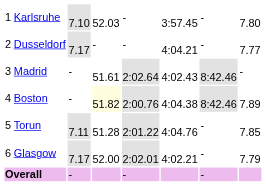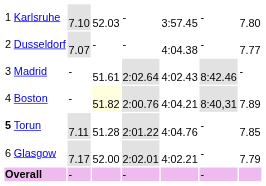 <table>
 <tr>
 <td>1</td>
 <td align=left><a href='#'>Karlsruhe</a></td>
 <td bgcolor=#e2e2e2>  <br>7.10</td>
 <td>  <br>52.03</td>
 <td> -</td>
 <td> <br>3:57.45</td>
 <td> -</td>
 <td> <br>7.80</td>
 </tr>
 <tr>
 <td>2</td>
 <td align=left><a href='#'>Dusseldorf</a></td>
-<td bgcolor=#e2e2e2>  <br>7.17</td>
+<td bgcolor=#e2e2e2>   <br>7.07</td>
 <td>  -</td>
 <td> -</td>
-<td> <br>4:04.21</td>
+<td> <br>4:04.38</td>
 <td> -</td>
 <td> <br>7.77</td>
 </tr>
 <tr>
 <td>3</td>
 <td align=left><a href='#'>Madrid</a></td>
 <td>  -</td>
 <td>  <br>51.61</td>
 <td bgcolor=#e2e2e2> <br>2:02.64</td>
 <td> <br>4:02.43</td>
 <td bgcolor=#e2e2e2> <br>8:42.46</td>
 <td> -</td>
 </tr>
 <tr>
 <td>4</td>
 <td align=left><a href='#'>Boston</a></td>
 <td>  -</td>
 <td style="background: lightyellow;">  <br>51.82</td>
 <td bgcolor=#e2e2e2> <br>2:00.76</td>
-<td> <br>4:04.38</td>
-<td bgcolor=#e2e2e2> <br>8:42.46</td>
+<td> <br>4:04.21</td>
+<td bgcolor=#e2e2e2> <br>8:40,31</td>
 <td> <br>7.89</td>
 </tr>
 <tr>
-<td>5</td>
+<td><strong>5</strong></td>
 <td align=left><a href='#'>Torun</a></td>
 <td bgcolor=#e2e2e2>  <br>7.11</td>
 <td>  <br>51.28</td>
 <td bgcolor=#e2e2e2> <br>2:01.22</td>
 <td> <br>4:04.76</td>
 <td> -</td>
 <td> <br>7.85</td>
 </tr>
 <tr>
 <td>6</td>
 <td align=left><a href='#'>Glasgow</a></td>
 <td bgcolor=#e2e2e2>  <br>7.17</td>
 <td>   <br>52.00</td>
 <td bgcolor=#e2e2e2>  <br>2:02.01</td>
 <td>  <br>4:02.21</td>
 <td> -</td>
 <td>  <br>7.79</td>
 </tr>
 <tr bgcolor=#eebbee>
 <td colspan="2"><strong>Overall</strong></td>
 <td>  -</td>
 <td>  <strong></strong></td>
 <td> -</td>
 <td> <strong></strong></td>
 <td> -</td>
 <td> <strong><br></strong></td>
 </tr>
 </table>
